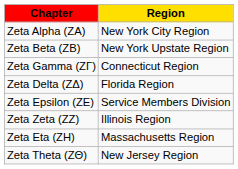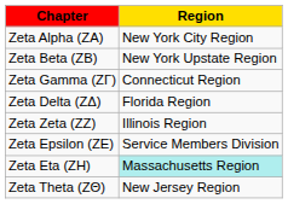 <table class="wikitable">
 <tr>
 <th style="background:#FF0000">Chapter</th>
 <th style="background:#FFDF00">Region</th>
 </tr>
 <tr>
 <td>Zeta Alpha (ZA)</td>
 <td>New York City Region</td>
 </tr>
 <tr>
 <td>Zeta Beta (ZB)</td>
 <td>New York Upstate Region</td>
 </tr>
 <tr>
 <td>Zeta Gamma (ΖΓ)</td>
 <td>Connecticut Region</td>
 </tr>
 <tr>
 <td>Zeta Delta (ΖΔ)</td>
 <td>Florida Region</td>
 </tr>
 <tr>
+<td>Zeta Zeta (ZZ)</td>
+<td>Illinois Region</td>
+</tr>
+<tr>
 <td>Zeta Epsilon (ZE)</td>
 <td>Service Members Division</td>
 </tr>
 <tr>
-<td>Zeta Zeta (ZZ)</td>
-<td>Illinois Region</td>
-</tr>
-<tr>
 <td>Zeta Eta (ZH)</td>
-<td>Massachusetts Region</td>
+<td style="background: paleturquoise;">Massachusetts Region</td>
 </tr>
 <tr>
 <td>Zeta Theta (ΖΘ)</td>
 <td>New Jersey Region</td>
 </tr>
 </table>
